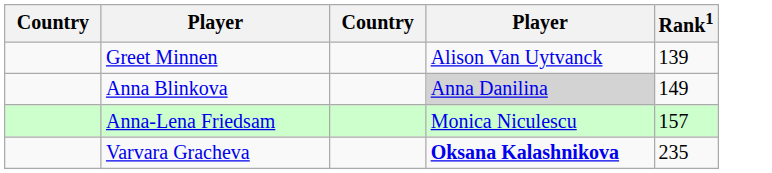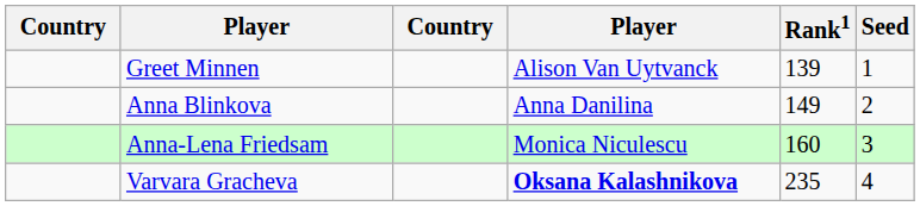 <table class="sortable wikitable">
 <tr>
 <th width="70">Country</th>
 <th width="175">Player</th>
 <th width="70">Country</th>
 <th width="175">Player</th>
 <th>Rank<sup>1</sup></th>
+<th>Seed</th>
 </tr>
 <tr>
 <td></td>
 <td><a href='#'>Greet Minnen</a></td>
 <td></td>
 <td><a href='#'>Alison Van Uytvanck</a></td>
 <td>139</td>
+<td>1</td>
 </tr>
 <tr>
 <td></td>
 <td><a href='#'>Anna Blinkova</a></td>
 <td></td>
-<td style="background: lightgrey;"><a href='#'>Anna Danilina</a></td>
+<td><a href='#'>Anna Danilina</a></td>
 <td>149</td>
+<td>2</td>
 </tr>
 <tr style="background:#cfc;">
 <td></td>
 <td><a href='#'>Anna-Lena Friedsam</a></td>
 <td></td>
 <td><a href='#'>Monica Niculescu</a></td>
-<td>157</td>
+<td>160</td>
+<td>3</td>
 </tr>
 <tr>
 <td></td>
 <td><a href='#'>Varvara Gracheva</a></td>
 <td></td>
 <td><strong><a href='#'>Oksana Kalashnikova</a></strong></td>
 <td>235</td>
+<td>4</td>
 </tr>
 </table>
